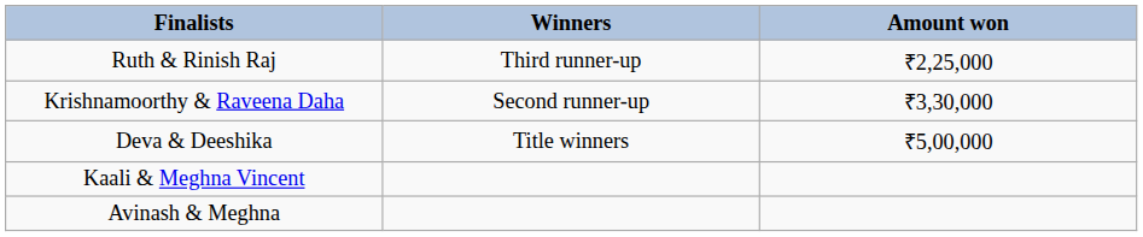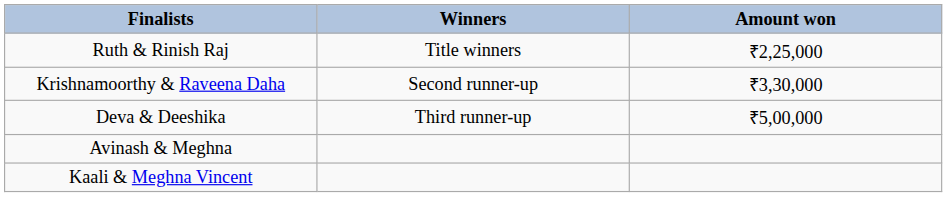 <table class="wikitable" style="text-align:center;">
 <tr>
 <th style="width:200pt; background:LightSteelBlue;">Finalists</th>
 <th style="width:200pt; background:LightSteelBlue;">Winners</th>
 <th style="width:200pt; background:LightSteelBlue;">Amount won</th>
 </tr>
 <tr>
 <td>Ruth & Rinish Raj</td>
-<td>Third runner-up</td>
+<td>Title winners</td>
 <td>₹2,25,000</td>
 </tr>
 <tr>
 <td>Krishnamoorthy & <a href='#'>Raveena Daha</a></td>
 <td>Second runner-up</td>
 <td>₹3,30,000</td>
 </tr>
 <tr>
 <td>Deva & Deeshika</td>
-<td>Title winners</td>
+<td>Third runner-up</td>
 <td>₹5,00,000</td>
+</tr>
+<tr>
+<td>Avinash & Meghna</td>
+<td></td>
+<td></td>
 </tr>
 <tr>
 <td>Kaali & <a href='#'>Meghna Vincent</a></td>
 <td></td>
 <td></td>
 </tr>
-<tr>
-<td>Avinash & Meghna</td>
-<td></td>
-<td></td>
-</tr>
 </table>
